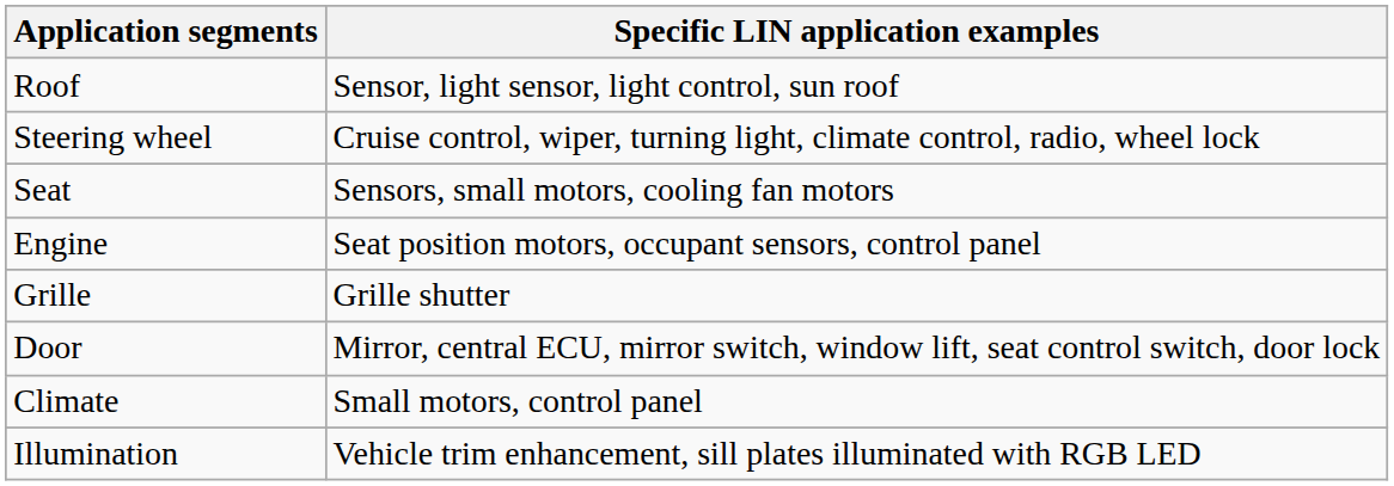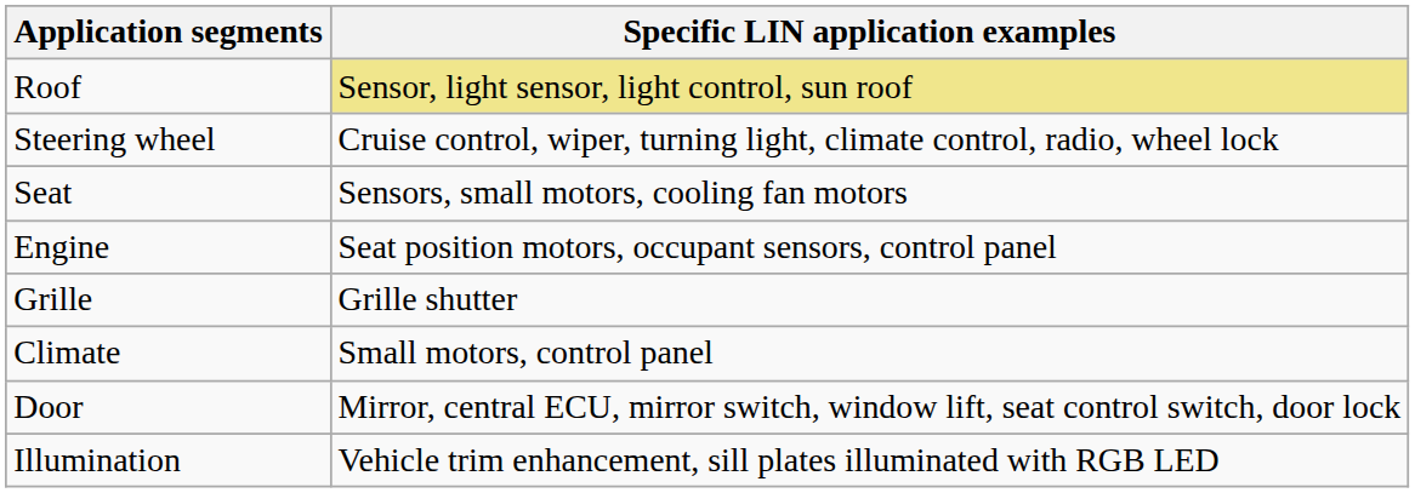 <table class="wikitable">
 <tr>
 <th>Application segments</th>
 <th>Specific LIN application examples</th>
 </tr>
 <tr>
 <td>Roof</td>
-<td>Sensor, light sensor, light control, sun roof</td>
+<td style="background: khaki;">Sensor, light sensor, light control, sun roof</td>
 </tr>
 <tr>
 <td>Steering wheel</td>
 <td>Cruise control, wiper, turning light, climate control, radio, wheel lock</td>
 </tr>
 <tr>
 <td>Seat</td>
 <td>Sensors, small motors, cooling fan motors</td>
 </tr>
 <tr>
 <td>Engine</td>
 <td>Seat position motors, occupant sensors, control panel</td>
 </tr>
 <tr>
 <td>Grille</td>
 <td>Grille shutter</td>
 </tr>
 <tr>
+<td>Climate</td>
+<td>Small motors, control panel</td>
+</tr>
+<tr>
 <td>Door</td>
 <td>Mirror, central ECU, mirror switch, window lift, seat control switch, door lock</td>
-</tr>
-<tr>
-<td>Climate</td>
-<td>Small motors, control panel</td>
 </tr>
 <tr>
 <td>Illumination</td>
 <td>Vehicle trim enhancement, sill plates illuminated with RGB LED</td>
 </tr>
 </table>
